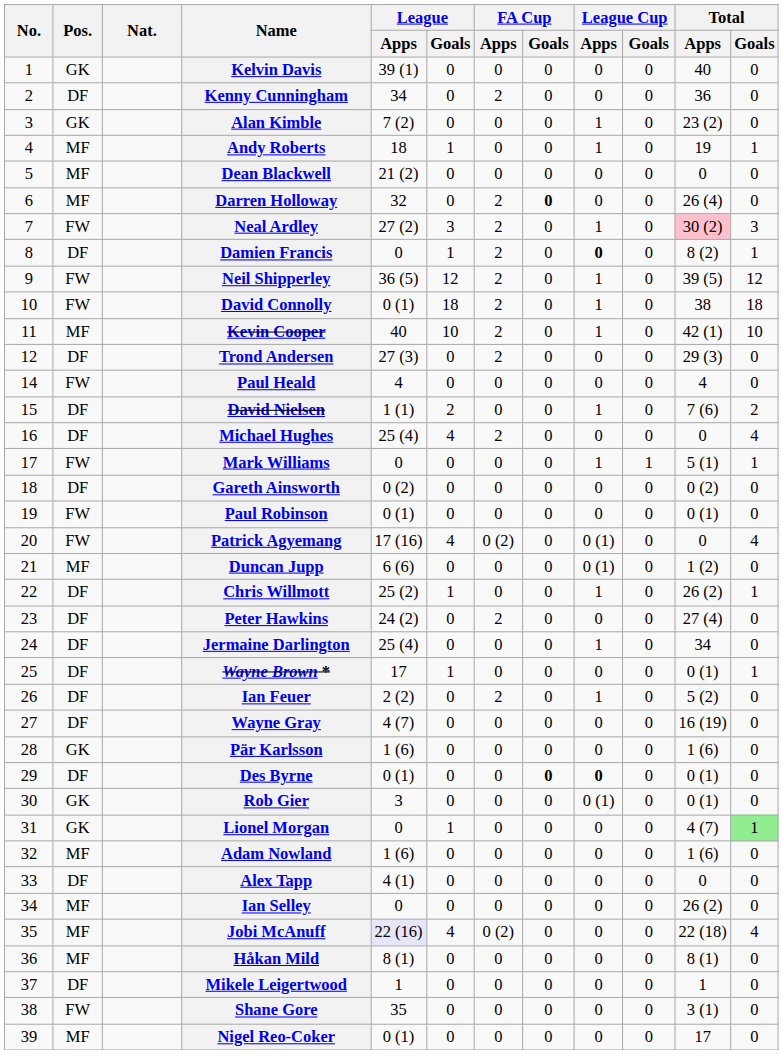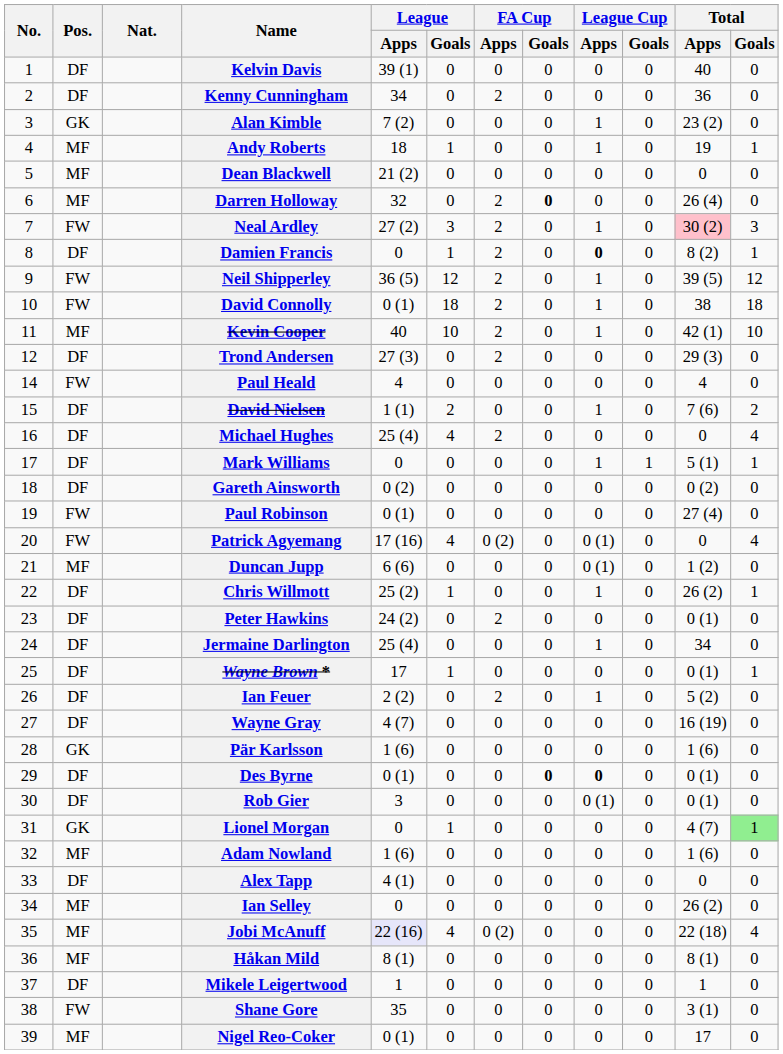 <table class="wikitable plainrowheaders" style="text-align:center">
 <tr>
 <th rowspan="2" width="40">No.</th>
 <th rowspan="2" width="40">Pos.</th>
 <th rowspan="2" width="70">Nat.</th>
 <th rowspan="2" width="176" scope="col">Name</th>
 <th colspan="2" width="90"><a href='#'>League</a></th>
 <th colspan="2" width="90"><a href='#'>FA Cup</a></th>
 <th colspan="2" width="90"><a href='#'>League Cup</a></th>
 <th colspan="2" width="90">Total</th>
 </tr>
 <tr>
 <th scope="col">Apps</th>
 <th scope="col">Goals</th>
 <th scope="col">Apps</th>
 <th scope="col">Goals</th>
 <th scope="col">Apps</th>
 <th scope="col">Goals</th>
 <th scope="col">Apps</th>
 <th scope="col">Goals</th>
 </tr>
 <tr>
 <td>1</td>
-<td>GK</td>
+<td>DF</td>
 <td align="left"></td>
 <th scope="row"><a href='#'>Kelvin Davis</a></th>
 <td>39 (1)</td>
 <td>0</td>
 <td>0</td>
 <td>0</td>
 <td>0</td>
 <td>0</td>
 <td>40</td>
 <td>0</td>
 </tr>
 <tr>
 <td>2</td>
 <td>DF</td>
 <td align="left"></td>
 <th scope="row"><a href='#'>Kenny Cunningham</a></th>
 <td>34</td>
 <td>0</td>
 <td>2</td>
 <td>0</td>
 <td>0</td>
 <td>0</td>
 <td>36</td>
 <td>0</td>
 </tr>
 <tr>
 <td>3</td>
 <td>GK</td>
 <td align="left"></td>
 <th scope="row"><a href='#'>Alan Kimble</a></th>
 <td>7 (2)</td>
 <td>0</td>
 <td>0</td>
 <td>0</td>
 <td>1</td>
 <td>0</td>
 <td>23 (2)</td>
 <td>0</td>
 </tr>
 <tr>
 <td>4</td>
 <td>MF</td>
 <td align="left"></td>
 <th scope="row"><a href='#'>Andy Roberts</a></th>
 <td>18</td>
 <td>1</td>
 <td>0</td>
 <td>0</td>
 <td>1</td>
 <td>0</td>
 <td>19</td>
 <td>1</td>
 </tr>
 <tr>
 <td>5</td>
 <td>MF</td>
 <td align="left"></td>
 <th scope="row"><a href='#'>Dean Blackwell</a></th>
 <td>21 (2)</td>
 <td>0</td>
 <td>0</td>
 <td>0</td>
 <td>0</td>
 <td>0</td>
 <td>0</td>
 <td>0</td>
 </tr>
 <tr>
 <td>6</td>
 <td>MF</td>
 <td align="left"></td>
 <th scope="row"><a href='#'>Darren Holloway</a></th>
 <td>32</td>
 <td>0</td>
 <td>2</td>
 <td><strong>0</strong></td>
 <td>0</td>
 <td>0</td>
 <td>26 (4)</td>
 <td>0</td>
 </tr>
 <tr>
 <td>7</td>
 <td>FW</td>
 <td align="left"></td>
 <th scope="row"><a href='#'>Neal Ardley</a></th>
 <td>27 (2)</td>
 <td>3</td>
 <td>2</td>
 <td>0</td>
 <td>1</td>
 <td>0</td>
 <td style="background: pink;">30 (2)</td>
 <td>3</td>
 </tr>
 <tr>
 <td>8</td>
 <td>DF</td>
 <td align="left"></td>
 <th scope="row"><a href='#'>Damien Francis</a></th>
 <td>0</td>
 <td>1</td>
 <td>2</td>
 <td>0</td>
 <td><strong>0</strong></td>
 <td>0</td>
 <td>8 (2)</td>
 <td>1</td>
 </tr>
 <tr>
 <td>9</td>
 <td>FW</td>
 <td align="left"></td>
 <th scope="row"><a href='#'>Neil Shipperley</a></th>
 <td>36 (5)</td>
 <td>12</td>
 <td>2</td>
 <td>0</td>
 <td>1</td>
 <td>0</td>
 <td>39 (5)</td>
 <td>12</td>
 </tr>
 <tr>
 <td>10</td>
 <td>FW</td>
 <td align="left"></td>
 <th scope="row"><a href='#'>David Connolly</a></th>
 <td>0 (1)</td>
 <td>18</td>
 <td>2</td>
 <td>0</td>
 <td>1</td>
 <td>0</td>
 <td>38</td>
 <td>18</td>
 </tr>
 <tr>
 <td>11</td>
 <td>MF</td>
 <td align="left"></td>
 <th scope="row"><s><a href='#'>Kevin Cooper</a></s> </th>
 <td>40</td>
 <td>10</td>
 <td>2</td>
 <td>0</td>
 <td>1</td>
 <td>0</td>
 <td>42 (1)</td>
 <td>10</td>
 </tr>
 <tr>
 <td>12</td>
 <td>DF</td>
 <td align="left"></td>
 <th scope="row"><a href='#'>Trond Andersen</a></th>
 <td>27 (3)</td>
 <td>0</td>
 <td>2</td>
 <td>0</td>
 <td>0</td>
 <td>0</td>
 <td>29 (3)</td>
 <td>0</td>
 </tr>
 <tr>
 <td>14</td>
 <td>FW</td>
 <td align="left"></td>
 <th scope="row"><a href='#'>Paul Heald</a></th>
 <td>4</td>
 <td>0</td>
 <td>0</td>
 <td>0</td>
 <td>0</td>
 <td>0</td>
 <td>4</td>
 <td>0</td>
 </tr>
 <tr>
 <td>15</td>
 <td>DF</td>
 <td align="left"></td>
 <th scope="row"><s><a href='#'>David Nielsen</a></s> </th>
 <td>1 (1)</td>
 <td>2</td>
 <td>0</td>
 <td>0</td>
 <td>1</td>
 <td>0</td>
 <td>7 (6)</td>
 <td>2</td>
 </tr>
 <tr>
 <td>16</td>
 <td>DF</td>
 <td align="left"></td>
 <th scope="row"><a href='#'>Michael Hughes</a></th>
 <td>25 (4)</td>
 <td>4</td>
 <td>2</td>
 <td>0</td>
 <td>0</td>
 <td>0</td>
 <td>0</td>
 <td>4</td>
 </tr>
 <tr>
 <td>17</td>
-<td>FW</td>
+<td>DF</td>
 <td align="left"></td>
 <th scope="row"><a href='#'>Mark Williams</a></th>
 <td>0</td>
 <td>0</td>
 <td>0</td>
 <td>0</td>
 <td>1</td>
 <td>1</td>
 <td>5 (1)</td>
 <td>1</td>
 </tr>
 <tr>
 <td>18</td>
 <td>DF</td>
 <td align="left"></td>
 <th scope="row"><a href='#'>Gareth Ainsworth</a></th>
 <td>0 (2)</td>
 <td>0</td>
 <td>0</td>
 <td>0</td>
 <td>0</td>
 <td>0</td>
 <td>0 (2)</td>
 <td>0</td>
 </tr>
 <tr>
 <td>19</td>
 <td>FW</td>
 <td align="left"></td>
 <th scope="row"><a href='#'>Paul Robinson</a></th>
 <td>0 (1)</td>
 <td>0</td>
 <td>0</td>
 <td>0</td>
 <td>0</td>
 <td>0</td>
-<td>0 (1)</td>
+<td>27 (4)</td>
 <td>0</td>
 </tr>
 <tr>
 <td>20</td>
 <td>FW</td>
 <td align="left"></td>
 <th scope="row"><a href='#'>Patrick Agyemang</a></th>
 <td>17 (16)</td>
 <td>4</td>
 <td>0 (2)</td>
 <td>0</td>
 <td>0 (1)</td>
 <td>0</td>
 <td>0</td>
 <td>4</td>
 </tr>
 <tr>
 <td>21</td>
 <td>MF</td>
 <td align="left"></td>
 <th scope="row"><a href='#'>Duncan Jupp</a></th>
 <td>6 (6)</td>
 <td>0</td>
 <td>0</td>
 <td>0</td>
 <td>0 (1)</td>
 <td>0</td>
 <td>1 (2)</td>
 <td>0</td>
 </tr>
 <tr>
 <td>22</td>
 <td>DF</td>
 <td align="left"></td>
 <th scope="row"><a href='#'>Chris Willmott</a></th>
 <td>25 (2)</td>
 <td>1</td>
 <td>0</td>
 <td>0</td>
 <td>1</td>
 <td>0</td>
 <td>26 (2)</td>
 <td>1</td>
 </tr>
 <tr>
 <td>23</td>
 <td>DF</td>
 <td align="left"></td>
 <th scope="row"><a href='#'>Peter Hawkins</a></th>
 <td>24 (2)</td>
 <td>0</td>
 <td>2</td>
 <td>0</td>
 <td>0</td>
 <td>0</td>
-<td>27 (4)</td>
+<td>0 (1)</td>
 <td>0</td>
 </tr>
 <tr>
 <td>24</td>
 <td>DF</td>
 <td align="left"></td>
 <th scope="row"><a href='#'>Jermaine Darlington</a></th>
 <td>25 (4)</td>
 <td>0</td>
 <td>0</td>
 <td>0</td>
 <td>1</td>
 <td>0</td>
 <td>34</td>
 <td>0</td>
 </tr>
 <tr>
 <td>25</td>
 <td>DF</td>
 <td align="left"></td>
 <th scope="row"><s><em><a href='#'>Wayne Brown</a></em> *</s> </th>
 <td>17</td>
 <td>1</td>
 <td>0</td>
 <td>0</td>
 <td>0</td>
 <td>0</td>
 <td>0 (1)</td>
 <td>1</td>
 </tr>
 <tr>
 <td>26</td>
 <td>DF</td>
 <td align="left"></td>
 <th scope="row"><a href='#'>Ian Feuer</a></th>
 <td>2 (2)</td>
 <td>0</td>
 <td>2</td>
 <td>0</td>
 <td>1</td>
 <td>0</td>
 <td>5 (2)</td>
 <td>0</td>
 </tr>
 <tr>
 <td>27</td>
 <td>DF</td>
 <td align="left"></td>
 <th scope="row"><a href='#'>Wayne Gray</a></th>
 <td>4 (7)</td>
 <td>0</td>
 <td>0</td>
 <td>0</td>
 <td>0</td>
 <td>0</td>
 <td>16 (19)</td>
 <td>0</td>
 </tr>
 <tr>
 <td>28</td>
 <td>GK</td>
 <td align="left"></td>
 <th scope="row"><a href='#'>Pär Karlsson</a></th>
 <td>1 (6)</td>
 <td>0</td>
 <td>0</td>
 <td>0</td>
 <td>0</td>
 <td>0</td>
 <td>1 (6)</td>
 <td>0</td>
 </tr>
 <tr>
 <td>29</td>
 <td>DF</td>
 <td align="left"></td>
 <th scope="row"><a href='#'>Des Byrne</a></th>
 <td>0 (1)</td>
 <td>0</td>
 <td>0</td>
 <td><strong>0</strong></td>
 <td><strong>0</strong></td>
 <td>0</td>
 <td>0 (1)</td>
 <td>0</td>
 </tr>
 <tr>
 <td>30</td>
-<td>GK</td>
+<td>DF</td>
 <td align="left"></td>
 <th scope="row"><a href='#'>Rob Gier</a></th>
 <td>3</td>
 <td>0</td>
 <td>0</td>
 <td>0</td>
 <td>0 (1)</td>
 <td>0</td>
 <td>0 (1)</td>
 <td>0</td>
 </tr>
 <tr>
 <td>31</td>
 <td>GK</td>
 <td align="left"></td>
 <th scope="row"><a href='#'>Lionel Morgan</a></th>
 <td>0</td>
 <td>1</td>
 <td>0</td>
 <td>0</td>
 <td>0</td>
 <td>0</td>
 <td>4 (7)</td>
 <td style="background: lightgreen;">1</td>
 </tr>
 <tr>
 <td>32</td>
 <td>MF</td>
 <td align="left"></td>
 <th scope="row"><a href='#'>Adam Nowland</a></th>
 <td>1 (6)</td>
 <td>0</td>
 <td>0</td>
 <td>0</td>
 <td>0</td>
 <td>0</td>
 <td>1 (6)</td>
 <td>0</td>
 </tr>
 <tr>
 <td>33</td>
 <td>DF</td>
 <td align="left"></td>
 <th scope="row"><a href='#'>Alex Tapp</a></th>
 <td>4 (1)</td>
 <td>0</td>
 <td>0</td>
 <td>0</td>
 <td>0</td>
 <td>0</td>
 <td>0</td>
 <td>0</td>
 </tr>
 <tr>
 <td>34</td>
 <td>MF</td>
 <td align="left"></td>
 <th scope="row"><a href='#'>Ian Selley</a></th>
 <td>0</td>
 <td>0</td>
 <td>0</td>
 <td>0</td>
 <td>0</td>
 <td>0</td>
 <td>26 (2)</td>
 <td>0</td>
 </tr>
 <tr>
 <td>35</td>
 <td>MF</td>
 <td align="left"></td>
 <th scope="row"><a href='#'>Jobi McAnuff</a></th>
 <td style="background: lavender;">22 (16)</td>
 <td>4</td>
 <td>0 (2)</td>
 <td>0</td>
 <td>0</td>
 <td>0</td>
 <td>22 (18)</td>
 <td>4</td>
 </tr>
 <tr>
 <td>36</td>
 <td>MF</td>
 <td align="left"></td>
 <th scope="row"><a href='#'>Håkan Mild</a></th>
 <td>8 (1)</td>
 <td>0</td>
 <td>0</td>
 <td>0</td>
 <td>0</td>
 <td>0</td>
 <td>8 (1)</td>
 <td>0</td>
 </tr>
 <tr>
 <td>37</td>
 <td>DF</td>
 <td align="left"></td>
 <th scope="row"><a href='#'>Mikele Leigertwood</a></th>
 <td>1</td>
 <td>0</td>
 <td>0</td>
 <td>0</td>
 <td>0</td>
 <td>0</td>
 <td>1</td>
 <td>0</td>
 </tr>
 <tr>
 <td>38</td>
 <td>FW</td>
 <td align="left"></td>
 <th scope="row"><a href='#'>Shane Gore</a></th>
 <td>35</td>
 <td>0</td>
 <td>0</td>
 <td>0</td>
 <td>0</td>
 <td>0</td>
 <td>3 (1)</td>
 <td>0</td>
 </tr>
 <tr>
 <td>39</td>
 <td>MF</td>
 <td align="left"></td>
 <th scope="row"><a href='#'>Nigel Reo-Coker</a></th>
 <td>0 (1)</td>
 <td>0</td>
 <td>0</td>
 <td>0</td>
 <td>0</td>
 <td>0</td>
 <td>17</td>
 <td>0</td>
 </tr>
 </table>
